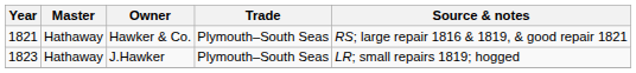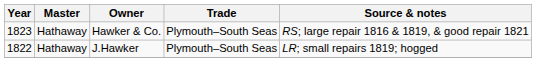 <table class=" wikitable">
 <tr>
 <th>Year</th>
 <th>Master</th>
 <th>Owner</th>
 <th>Trade</th>
 <th>Source & notes</th>
 </tr>
 <tr>
-<td>1821</td>
+<td>1823</td>
 <td>Hathaway</td>
 <td>Hawker & Co.</td>
 <td>Plymouth–South Seas</td>
 <td><em>RS</em>; large repair 1816 & 1819, & good repair 1821</td>
 </tr>
 <tr>
-<td>1823</td>
+<td>1822</td>
 <td>Hathaway</td>
 <td>J.Hawker</td>
 <td>Plymouth–South Seas</td>
 <td><em>LR</em>; small repairs 1819; hogged</td>
 </tr>
 <tr>
 </tr>
 </table>
